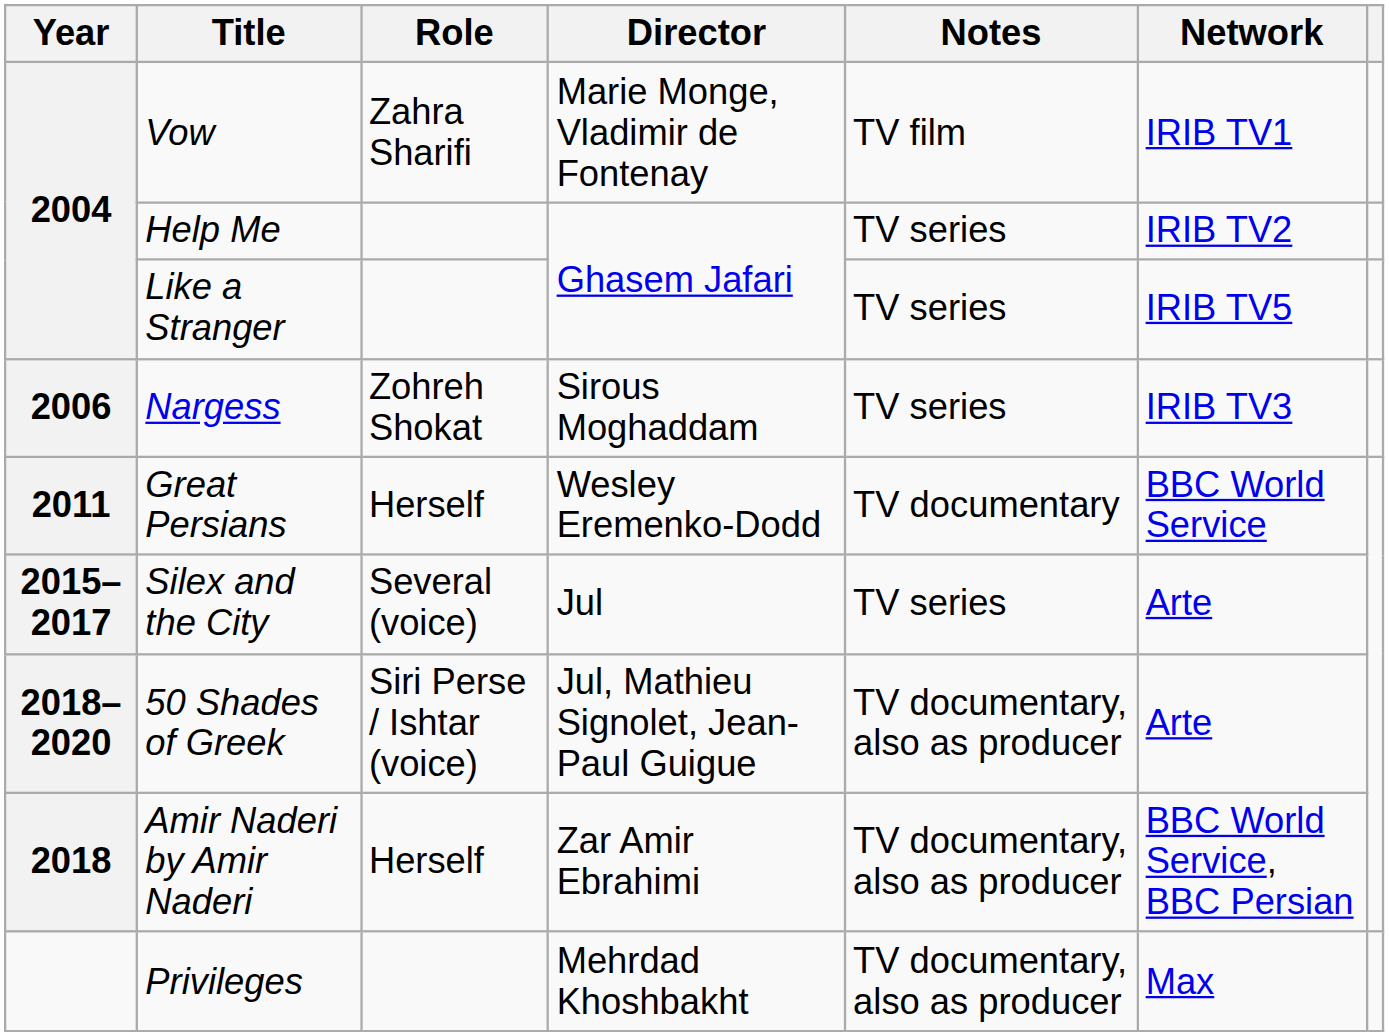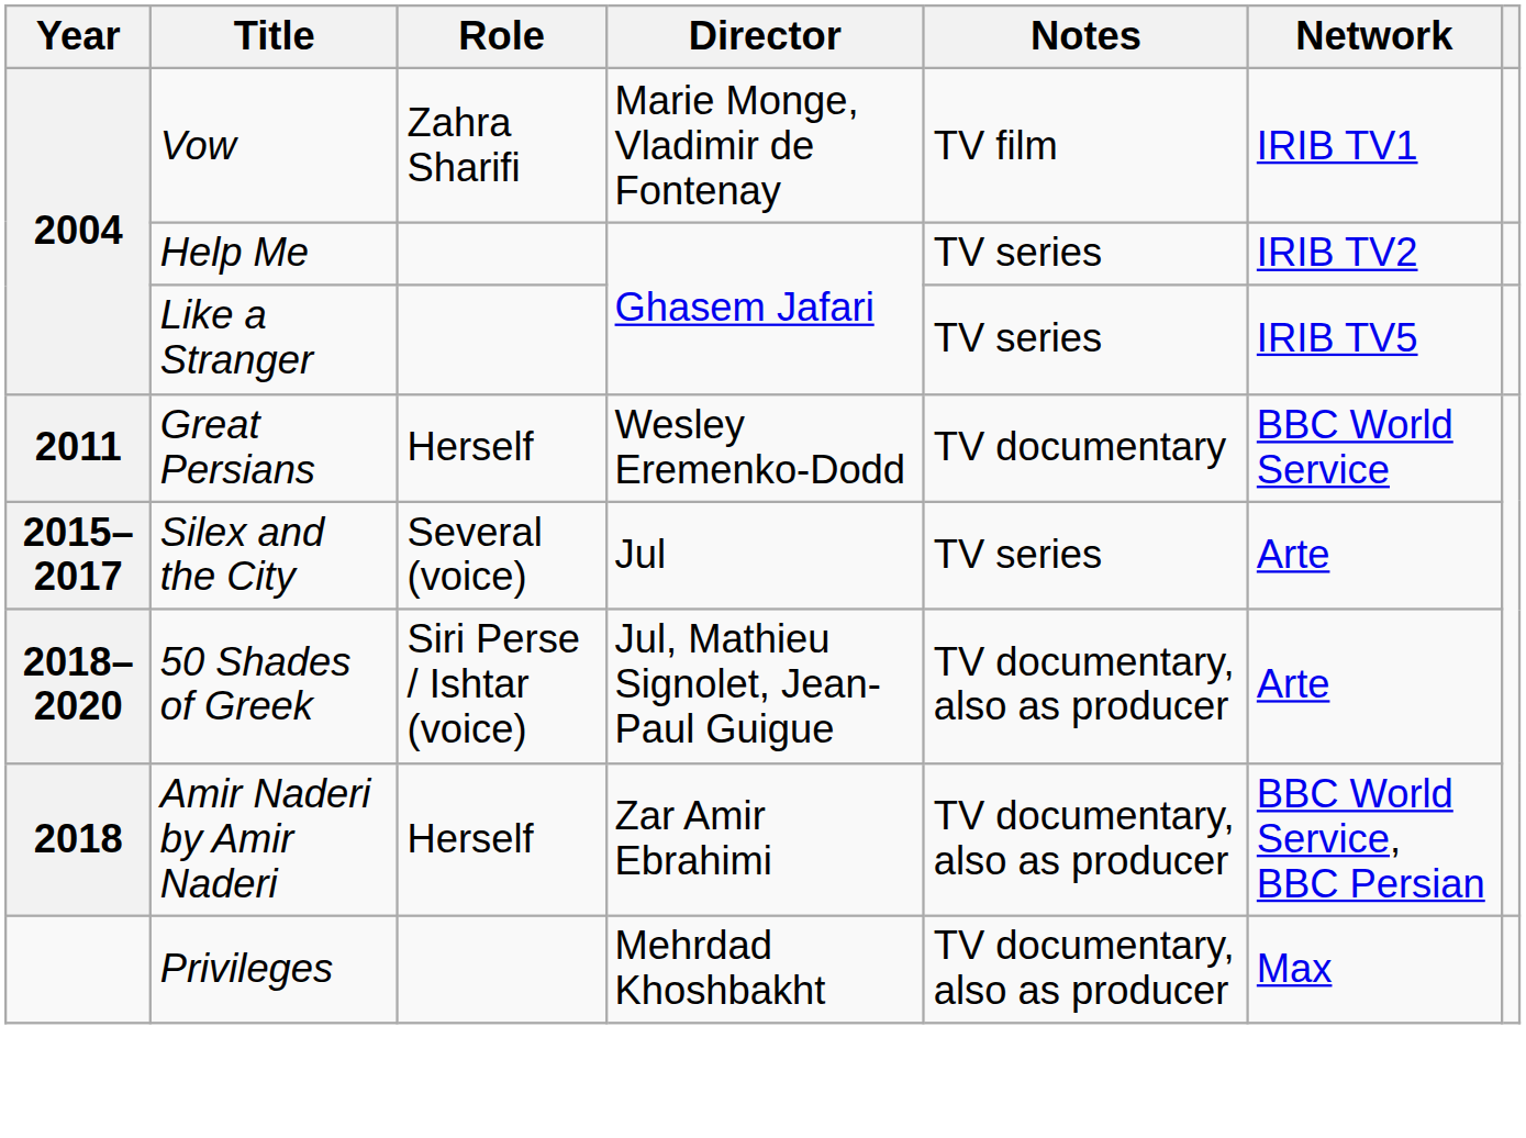 <table class="wikitable plainrowheaders sortable"  style=font-size:100%>
 <tr>
 <th scope="col">Year</th>
 <th scope="col">Title</th>
 <th scope="col">Role</th>
 <th scope="col">Director</th>
 <th scope="col">Notes</th>
 <th scope="col" class="unsortable">Network</th>
 <th scope="col" class="unsortable"></th>
 </tr>
 <tr>
 <th scope=row rowspan="3">2004</th>
 <td><em>Vow</em></td>
 <td>Zahra Sharifi</td>
 <td>Marie Monge, Vladimir de Fontenay</td>
 <td>TV film</td>
 <td><a href='#'>IRIB TV1</a></td>
 <td></td>
 </tr>
 <tr>
 <td><em>Help Me</em></td>
 <td></td>
 <td rowspan="2"><a href='#'>Ghasem Jafari</a></td>
 <td>TV series</td>
 <td><a href='#'>IRIB TV2</a></td>
 <td></td>
 </tr>
 <tr>
 <td><em>Like a Stranger</em></td>
 <td></td>
 <td>TV series</td>
 <td><a href='#'>IRIB TV5</a></td>
-<td></td>
-</tr>
-<tr>
-<th scope=row>2006</th>
-<td><em><a href='#'>Nargess</a></em></td>
-<td>Zohreh Shokat</td>
-<td>Sirous Moghaddam</td>
-<td>TV series</td>
-<td><a href='#'>IRIB TV3</a></td>
 <td></td>
 </tr>
 <tr>
 <th scope=row>2011</th>
 <td><em>Great Persians</em></td>
 <td>Herself</td>
 <td>Wesley Eremenko-Dodd</td>
 <td>TV documentary</td>
 <td><a href='#'>BBC World Service</a></td>
 <td rowspan="4"></td>
 </tr>
 <tr>
 <th scope=row>2015–2017</th>
 <td><em>Silex and the City</em></td>
 <td>Several (voice)</td>
 <td>Jul</td>
 <td>TV series</td>
 <td><a href='#'>Arte</a></td>
 </tr>
 <tr>
 <th scope=row>2018–2020</th>
 <td><em>50 Shades of Greek</em></td>
 <td>Siri Perse / Ishtar (voice)</td>
 <td>Jul, Mathieu Signolet, Jean-Paul Guigue</td>
 <td>TV documentary, also as producer</td>
 <td><a href='#'>Arte</a></td>
 </tr>
 <tr>
 <th scope="row">2018</th>
 <td><em>Amir Naderi by Amir Naderi</em></td>
 <td>Herself</td>
 <td>Zar Amir Ebrahimi</td>
 <td>TV documentary, also as producer</td>
 <td><a href='#'>BBC World Service</a>, <a href='#'>BBC Persian</a></td>
 </tr>
 <tr>
 <td></td>
 <td><em>Privileges</em></td>
 <td></td>
 <td>Mehrdad Khoshbakht</td>
 <td>TV documentary, also as producer</td>
 <td><a href='#'>Max</a></td>
 <td></td>
 </tr>
 </table>
